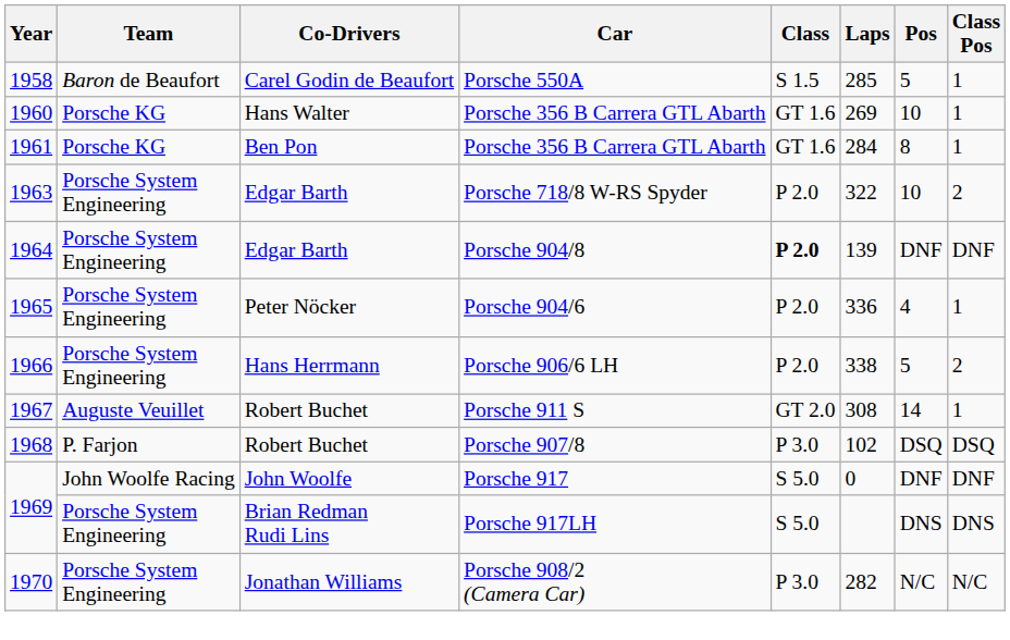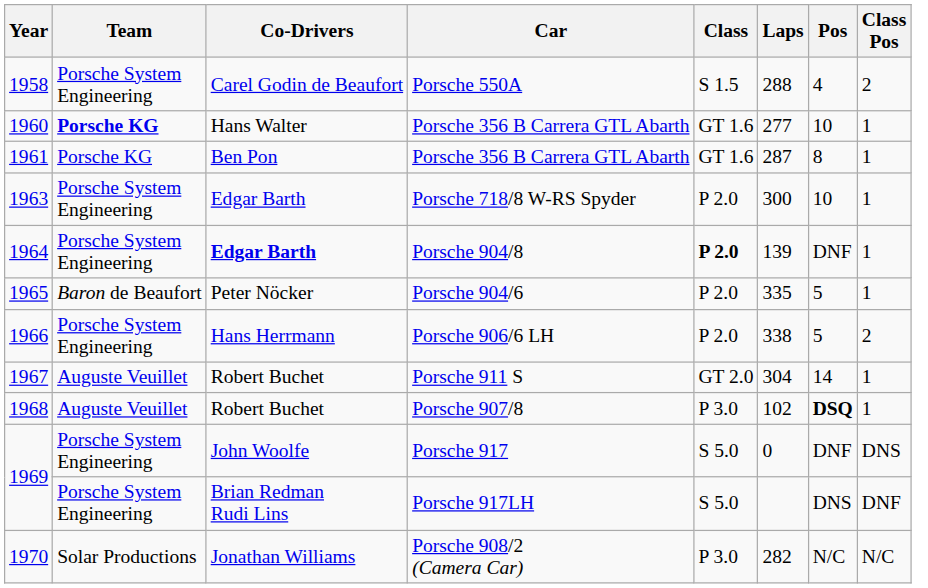 <table class="wikitable">
 <tr>
 <th>Year</th>
 <th>Team</th>
 <th>Co-Drivers</th>
 <th>Car</th>
 <th>Class</th>
 <th>Laps</th>
 <th>Pos</th>
 <th>Class<br>Pos</th>
 </tr>
 <tr>
 <td><a href='#'>1958</a></td>
-<td> <em>Baron</em> de Beaufort</td>
+<td> <a href='#'>Porsche System</a><br>Engineering</td>
 <td> <a href='#'>Carel Godin de Beaufort</a></td>
 <td><a href='#'>Porsche 550A</a></td>
 <td>S 1.5</td>
-<td>285</td>
-<td>5</td>
-<td>1</td>
+<td>288</td>
+<td>4</td>
+<td>2</td>
 </tr>
 <tr>
 <td><a href='#'>1960</a></td>
-<td> <a href='#'>Porsche KG</a></td>
+<td><strong> <a href='#'>Porsche KG</a></strong></td>
 <td> Hans Walter</td>
 <td><a href='#'>Porsche 356 B Carrera GTL Abarth</a></td>
 <td>GT 1.6</td>
-<td>269</td>
+<td>277</td>
 <td>10</td>
 <td>1</td>
 </tr>
 <tr>
 <td><a href='#'>1961</a></td>
 <td> <a href='#'>Porsche KG</a></td>
 <td> <a href='#'>Ben Pon</a></td>
 <td><a href='#'>Porsche 356 B Carrera GTL Abarth</a></td>
 <td>GT 1.6</td>
-<td>284</td>
+<td>287</td>
 <td>8</td>
 <td>1</td>
 </tr>
 <tr>
 <td><a href='#'>1963</a></td>
 <td> <a href='#'>Porsche System</a><br>Engineering</td>
 <td> <a href='#'>Edgar Barth</a></td>
 <td><a href='#'>Porsche 718</a>/8 W-RS Spyder</td>
 <td>P 2.0</td>
-<td>322</td>
+<td>300</td>
 <td>10</td>
-<td>2</td>
+<td>1</td>
 </tr>
 <tr>
 <td><a href='#'>1964</a></td>
 <td> <a href='#'>Porsche System</a><br>Engineering</td>
-<td> <a href='#'>Edgar Barth</a></td>
+<td><strong> <a href='#'>Edgar Barth</a></strong></td>
 <td><a href='#'>Porsche 904</a>/8</td>
 <td><strong>P 2.0</strong></td>
 <td>139</td>
 <td>DNF</td>
-<td>DNF</td>
+<td>1</td>
 </tr>
 <tr>
 <td><a href='#'>1965</a></td>
-<td> <a href='#'>Porsche System</a><br>Engineering</td>
+<td> <em>Baron</em> de Beaufort</td>
 <td> Peter Nöcker</td>
 <td><a href='#'>Porsche 904</a>/6</td>
 <td>P 2.0</td>
-<td>336</td>
-<td>4</td>
+<td>335</td>
+<td>5</td>
 <td>1</td>
 </tr>
 <tr>
 <td><a href='#'>1966</a></td>
 <td> <a href='#'>Porsche System</a><br>Engineering</td>
 <td> <a href='#'>Hans Herrmann</a></td>
 <td><a href='#'>Porsche 906</a>/6 LH</td>
 <td>P 2.0</td>
 <td>338</td>
 <td>5</td>
 <td>2</td>
 </tr>
 <tr>
 <td><a href='#'>1967</a></td>
 <td><strong></strong> <a href='#'>Auguste Veuillet</a></td>
 <td> Robert Buchet</td>
 <td><a href='#'>Porsche 911</a> S</td>
 <td>GT 2.0</td>
-<td>308</td>
+<td>304</td>
 <td>14</td>
 <td>1</td>
 </tr>
 <tr>
 <td><a href='#'>1968</a></td>
-<td><strong></strong> P. Farjon</td>
+<td><strong></strong> <a href='#'>Auguste Veuillet</a></td>
 <td> Robert Buchet</td>
 <td><a href='#'>Porsche 907</a>/8</td>
 <td>P 3.0</td>
 <td>102</td>
-<td>DSQ</td>
-<td>DSQ</td>
+<td><strong>DSQ</strong></td>
+<td>1</td>
 </tr>
 <tr>
 <td rowspan="2"><a href='#'>1969</a></td>
-<td> John Woolfe Racing</td>
+<td> <a href='#'>Porsche System</a><br>Engineering</td>
 <td> <a href='#'>John Woolfe</a></td>
 <td><a href='#'>Porsche 917</a></td>
 <td>S 5.0</td>
 <td>0</td>
 <td>DNF</td>
-<td>DNF</td>
+<td>DNS</td>
 </tr>
 <tr>
 <td> <a href='#'>Porsche System</a><br>Engineering</td>
 <td> <a href='#'>Brian Redman</a><br> <a href='#'>Rudi Lins</a></td>
 <td><a href='#'>Porsche 917LH</a></td>
 <td>S 5.0</td>
 <td></td>
 <td>DNS</td>
-<td>DNS</td>
+<td>DNF</td>
 </tr>
 <tr>
 <td><a href='#'>1970</a></td>
-<td> <a href='#'>Porsche System</a><br>Engineering</td>
+<td> Solar Productions</td>
 <td> <a href='#'>Jonathan Williams</a></td>
 <td><a href='#'>Porsche 908</a>/2<br><em>(Camera Car)</em></td>
 <td>P 3.0</td>
 <td>282</td>
 <td>N/C</td>
 <td>N/C</td>
 </tr>
 </table>
